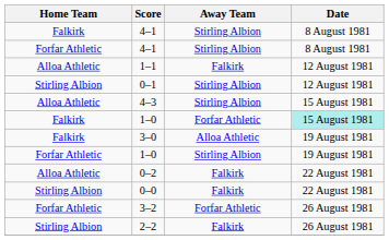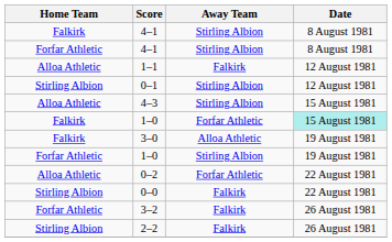 <table class="wikitable" style="text-align:center;">
 <tr>
 <th width=175>Home Team</th>
 <th width=20>Score</th>
 <th width=175>Away Team</th>
 <th width= 125>Date</th>
 </tr>
 <tr>
 <td><a href='#'>Falkirk</a></td>
 <td>4–1</td>
 <td><a href='#'>Stirling Albion</a></td>
 <td>8 August 1981</td>
 </tr>
 <tr>
 <td><a href='#'>Forfar Athletic</a></td>
 <td>4–1</td>
 <td><a href='#'>Stirling Albion</a></td>
 <td>8 August 1981</td>
 </tr>
 <tr>
 <td><a href='#'>Alloa Athletic</a></td>
 <td>1–1</td>
 <td><a href='#'>Falkirk</a></td>
 <td>12 August 1981</td>
 </tr>
 <tr>
 <td><a href='#'>Stirling Albion</a></td>
 <td>0–1</td>
 <td><a href='#'>Stirling Albion</a></td>
 <td>12 August 1981</td>
 </tr>
 <tr>
 <td><a href='#'>Alloa Athletic</a></td>
 <td>4–3</td>
 <td><a href='#'>Stirling Albion</a></td>
 <td>15 August 1981</td>
 </tr>
 <tr>
 <td><a href='#'>Falkirk</a></td>
 <td>1–0</td>
 <td><a href='#'>Forfar Athletic</a></td>
 <td style="background: paleturquoise;">15 August 1981</td>
 </tr>
 <tr>
 <td><a href='#'>Falkirk</a></td>
 <td>3–0</td>
 <td><a href='#'>Alloa Athletic</a></td>
 <td>19 August 1981</td>
 </tr>
 <tr>
 <td><a href='#'>Forfar Athletic</a></td>
 <td>1–0</td>
 <td><a href='#'>Stirling Albion</a></td>
 <td>19 August 1981</td>
 </tr>
 <tr>
 <td><a href='#'>Alloa Athletic</a></td>
 <td>0–2</td>
-<td><a href='#'>Falkirk</a></td>
+<td><a href='#'>Forfar Athletic</a></td>
 <td>22 August 1981</td>
 </tr>
 <tr>
 <td><a href='#'>Stirling Albion</a></td>
 <td>0–0</td>
 <td><a href='#'>Falkirk</a></td>
 <td>22 August 1981</td>
 </tr>
 <tr>
 <td><a href='#'>Forfar Athletic</a></td>
 <td>3–2</td>
-<td><a href='#'>Forfar Athletic</a></td>
+<td><a href='#'>Falkirk</a></td>
 <td>26 August 1981</td>
 </tr>
 <tr>
 <td><a href='#'>Stirling Albion</a></td>
 <td>2–2</td>
 <td><a href='#'>Falkirk</a></td>
 <td>26 August 1981</td>
 </tr>
 <tr>
 </tr>
 </table>
